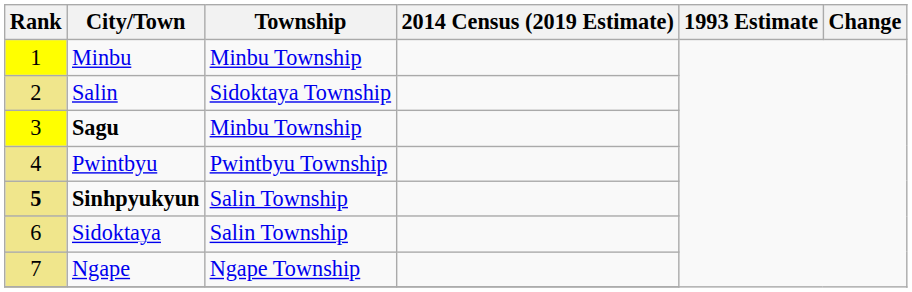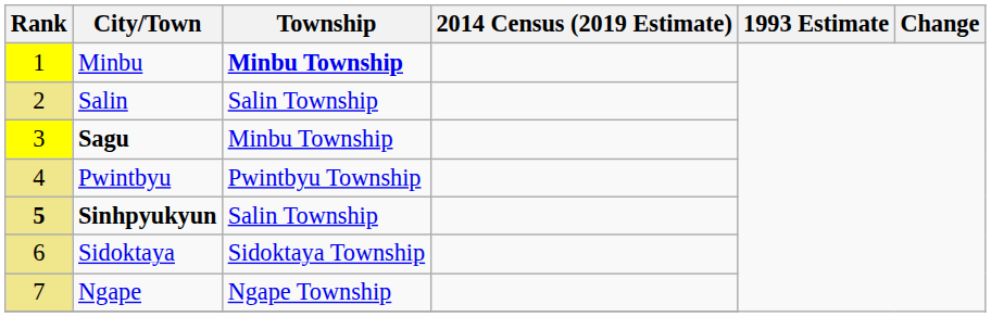 <table class="wikitable sortable collapsible">
 <tr>
 <th>Rank</th>
 <th>City/Town</th>
 <th>Township</th>
 <th>2014 Census (2019 Estimate)</th>
 <th>1993 Estimate</th>
 <th>Change</th>
 </tr>
 <tr>
 <td align=center bgcolor="FFFF00">1</td>
 <td><a href='#'>Minbu</a></td>
-<td><a href='#'>Minbu Township</a></td>
+<td><strong><a href='#'>Minbu Township</a></strong></td>
 <td></td>
 </tr>
 <tr>
 <td align=center bgcolor="F0E68C">2</td>
 <td><a href='#'>Salin</a></td>
-<td><a href='#'>Sidoktaya Township</a></td>
+<td><a href='#'>Salin Township</a></td>
 <td></td>
 </tr>
 <tr>
 <td align=center bgcolor="FFFF00">3</td>
 <td><strong>Sagu</strong></td>
 <td><a href='#'>Minbu Township</a></td>
 <td></td>
 </tr>
 <tr>
 <td align=center bgcolor="F0E68C">4</td>
 <td><a href='#'>Pwintbyu</a></td>
 <td><a href='#'>Pwintbyu Township</a></td>
 <td></td>
 </tr>
 <tr>
 <td align=center bgcolor="F0E68C"><strong>5</strong></td>
 <td><strong>Sinhpyukyun</strong></td>
 <td><a href='#'>Salin Township</a></td>
 <td></td>
 </tr>
 <tr>
 <td align=center bgcolor="F0E68C">6</td>
 <td><a href='#'>Sidoktaya</a></td>
-<td><a href='#'>Salin Township</a></td>
+<td><a href='#'>Sidoktaya Township</a></td>
 <td></td>
 </tr>
 <tr>
 <td align=center bgcolor="F0E68C">7</td>
 <td><a href='#'>Ngape</a></td>
 <td><a href='#'>Ngape Township</a></td>
 <td></td>
 </tr>
 <tr>
 </tr>
 </table>
